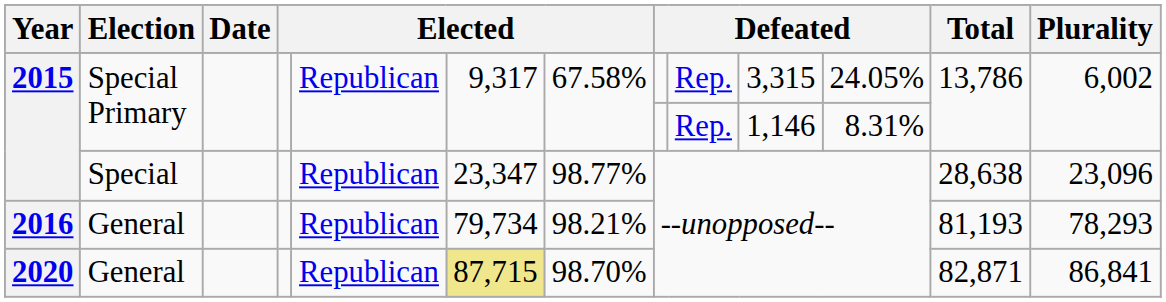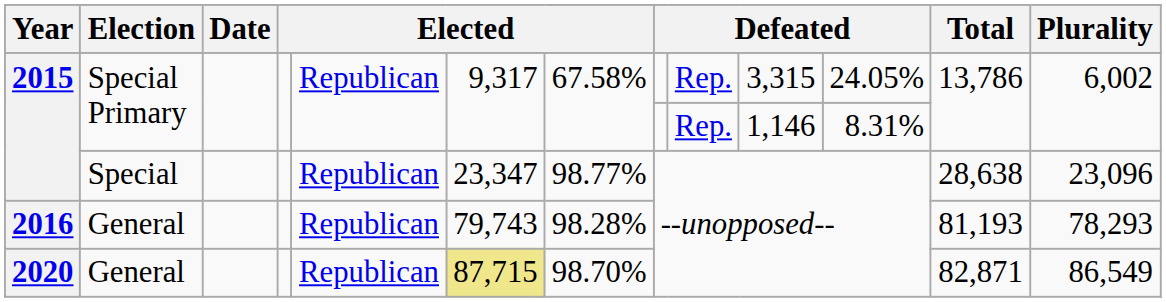 <table class=wikitable>
 <tr>
 <th>Year</th>
 <th>Election</th>
 <th>Date</th>
 <th ! colspan="4">Elected</th>
 <th ! colspan="4">Defeated</th>
 <th>Total</th>
 <th>Plurality</th>
 </tr>
 <tr>
 <th rowspan="3" valign="top"><a href='#'>2015<br></a></th>
 <td rowspan="2" valign="top">Special<br>Primary</td>
 <td rowspan="2" valign="top"></td>
 <td rowspan="2" valign="top"></td>
 <td rowspan="2" valign="top" ><a href='#'>Republican</a></td>
 <td rowspan="2" valign="top" align="right">9,317</td>
 <td rowspan="2" valign="top" align="right">67.58%</td>
 <td valign="top"></td>
 <td valign="top" ><a href='#'>Rep.</a></td>
 <td valign="top" align="right">3,315</td>
 <td valign="top" align="right">24.05%</td>
 <td rowspan="2" valign="top" align="right">13,786</td>
 <td rowspan="2" valign="top" align="right">6,002</td>
 </tr>
 <tr>
 <td valign="top"></td>
 <td valign="top" ><a href='#'>Rep.</a></td>
 <td valign="top" align="right">1,146</td>
 <td valign="top" align="right">8.31%</td>
 </tr>
 <tr>
 <td valign="top">Special</td>
 <td valign="top"></td>
 <td valign="top"></td>
 <td valign="top" ><a href='#'>Republican</a></td>
 <td valign="top" align="right">23,347</td>
 <td valign="top" align="right">98.77%</td>
 <td rowspan="3" colspan="4"><em>--unopposed--</em></td>
 <td valign="top" align="right">28,638</td>
 <td valign="top" align="right">23,096</td>
 </tr>
 <tr>
 <th valign="top"><a href='#'>2016</a></th>
 <td valign="top">General</td>
 <td valign="top"></td>
 <td valign="top"></td>
 <td valign="top" ><a href='#'>Republican</a></td>
-<td valign="top" align="right">79,734</td>
-<td valign="top" align="right">98.21%</td>
+<td valign="top" align="right">79,743</td>
+<td valign="top" align="right">98.28%</td>
 <td valign="top" align="right">81,193</td>
 <td valign="top" align="right">78,293</td>
 </tr>
 <tr>
 <th valign="top"><a href='#'>2020</a></th>
 <td valign="top">General</td>
 <td valign="top"></td>
 <td valign="top"></td>
 <td valign="top" ><a href='#'>Republican</a></td>
 <td valign="top" align="right" style="background: khaki;">87,715</td>
 <td valign="top" align="right">98.70%</td>
 <td valign="top" align="right">82,871</td>
-<td valign="top" align="right">86,841</td>
+<td valign="top" align="right">86,549</td>
 </tr>
 </table>
